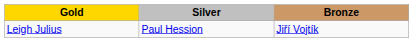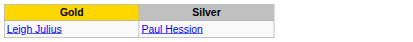 <table class="wikitable" style="text-align:left">
 <tr align="center">
 <td width=200 bgcolor=gold><strong>Gold</strong></td>
 <td width=200 bgcolor=silver><strong>Silver</strong></td>
-<td width=200 bgcolor=CC9966><strong>Bronze</strong></td>
 </tr>
 <tr>
 <td><a href='#'>Leigh Julius</a><br><em></em></td>
 <td><a href='#'>Paul Hession</a><br><em></em></td>
-<td><a href='#'>Jiří Vojtík</a><br><em></em></td>
 </tr>
 </table>
